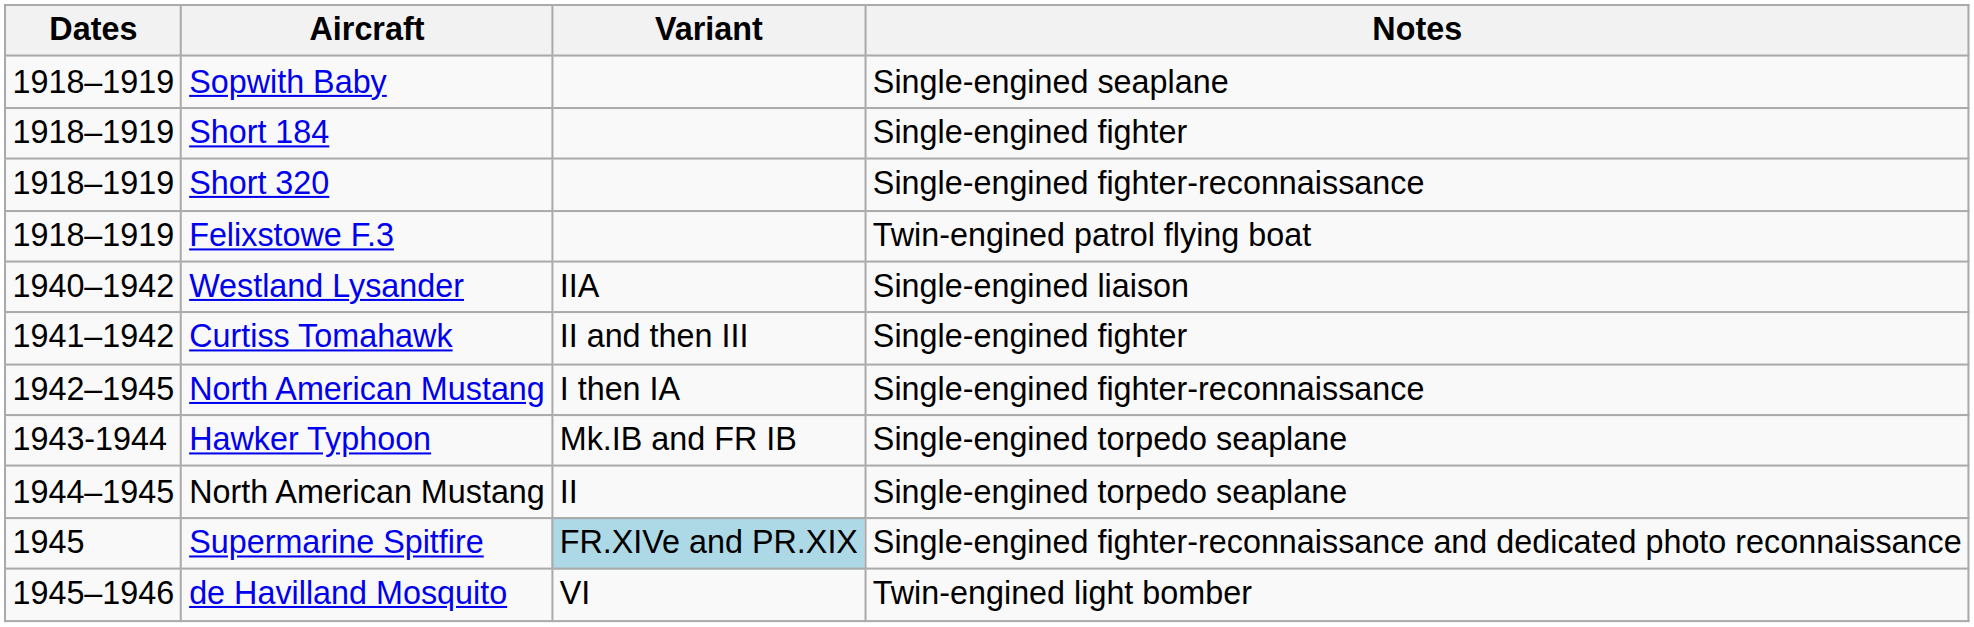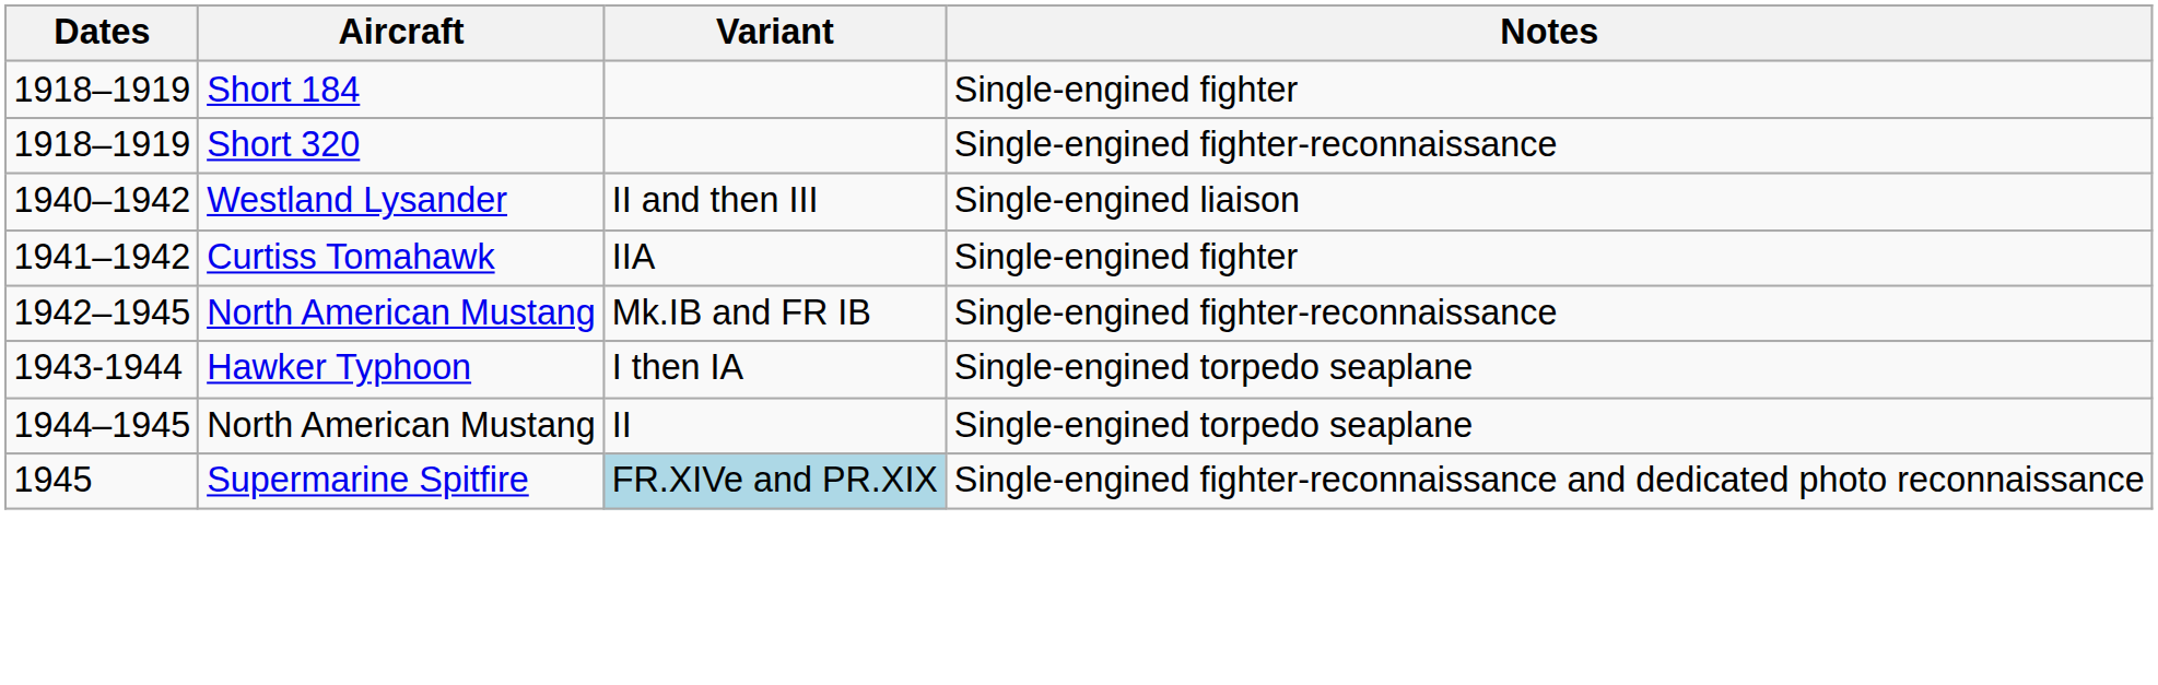 <table class="wikitable">
 <tr>
 <th>Dates</th>
 <th>Aircraft</th>
 <th>Variant</th>
 <th>Notes</th>
-</tr>
-<tr>
-<td>1918–1919</td>
-<td><a href='#'>Sopwith Baby</a></td>
-<td></td>
-<td>Single-engined seaplane</td>
 </tr>
 <tr>
 <td>1918–1919</td>
 <td><a href='#'>Short 184</a></td>
 <td></td>
 <td>Single-engined fighter</td>
 </tr>
 <tr>
 <td>1918–1919</td>
 <td><a href='#'>Short 320</a></td>
 <td></td>
 <td>Single-engined fighter-reconnaissance</td>
 </tr>
 <tr>
-<td>1918–1919</td>
-<td><a href='#'>Felixstowe F.3</a></td>
-<td></td>
-<td>Twin-engined patrol flying boat</td>
-</tr>
-<tr>
 <td>1940–1942</td>
 <td><a href='#'>Westland Lysander</a></td>
-<td>IIA</td>
+<td>II and then III</td>
 <td>Single-engined liaison</td>
 </tr>
 <tr>
 <td>1941–1942</td>
 <td><a href='#'>Curtiss Tomahawk</a></td>
-<td>II and then III</td>
+<td>IIA</td>
 <td>Single-engined fighter</td>
 </tr>
 <tr>
 <td>1942–1945</td>
 <td><a href='#'>North American Mustang</a></td>
-<td>I then IA</td>
+<td>Mk.IB and FR IB</td>
 <td>Single-engined fighter-reconnaissance</td>
 </tr>
 <tr>
 <td>1943-1944</td>
 <td><a href='#'>Hawker Typhoon</a></td>
-<td>Mk.IB and FR IB</td>
+<td>I then IA</td>
 <td>Single-engined torpedo seaplane</td>
 </tr>
 <tr>
 <td>1944–1945</td>
 <td>North American Mustang</td>
 <td>II</td>
 <td>Single-engined torpedo seaplane</td>
 </tr>
 <tr>
 <td>1945</td>
 <td><a href='#'>Supermarine Spitfire</a></td>
 <td style="background: lightblue;">FR.XIVe and PR.XIX</td>
 <td>Single-engined fighter-reconnaissance and dedicated photo reconnaissance</td>
 </tr>
-<tr>
-<td>1945–1946</td>
-<td><a href='#'>de Havilland Mosquito</a></td>
-<td>VI</td>
-<td>Twin-engined light bomber</td>
-</tr>
 </table>
